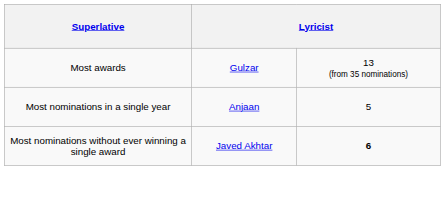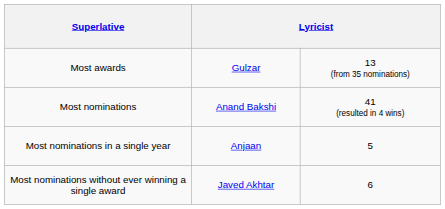 <table class="wikitable" style="text-align: center">
 <tr style="height:4.5em;">
 <th style="width:300px;"><strong><a href='#'>Superlative</a></strong></th>
 <th colspan="2" style="width:400px;"><strong><a href='#'>Lyricist</a></strong></th>
 </tr>
 <tr style="height:4em;">
 <td>Most awards</td>
 <td><a href='#'>Gulzar</a></td>
 <td>13 <br> <small>(from 35 nominations) </small></td>
 </tr>
 <tr style="height:4em;">
+<td>Most nominations</td>
+<td><a href='#'>Anand Bakshi</a></td>
+<td>41 <br> <small>(resulted in 4 wins)</small></td>
+</tr>
+<tr style="height:4em;">
 <td>Most nominations in a single year</td>
 <td><a href='#'>Anjaan</a></td>
 <td>5 <br> </td>
 </tr>
 <tr style="height:4em;">
 <td>Most nominations without ever winning a single award</td>
 <td><a href='#'>Javed Akhtar</a> </td>
-<td><strong>6</strong></td>
+<td>6</td>
 </tr>
 </table>
